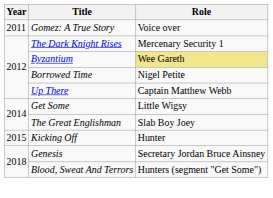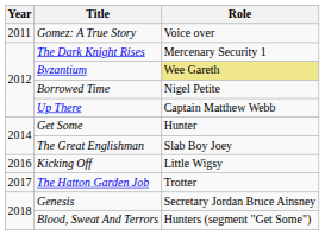 <table class="wikitable sortable">
 <tr>
 <th>Year</th>
 <th>Title</th>
 <th>Role</th>
 </tr>
 <tr>
 <td>2011</td>
 <td><em>Gomez: A True Story</em></td>
 <td>Voice over</td>
 </tr>
 <tr>
 <td rowspan=4>2012</td>
 <td><em><a href='#'>The Dark Knight Rises</a></em></td>
 <td>Mercenary Security 1</td>
 </tr>
 <tr>
 <td><em><a href='#'>Byzantium</a></em></td>
 <td style="background: khaki;">Wee Gareth</td>
 </tr>
 <tr>
 <td><em>Borrowed Time</em></td>
 <td>Nigel Petite</td>
 </tr>
 <tr>
 <td><em><a href='#'>Up There</a></em></td>
 <td>Captain Matthew Webb</td>
 </tr>
 <tr>
 <td rowspan=2>2014</td>
 <td><em>Get Some</em></td>
-<td>Little Wigsy</td>
+<td>Hunter</td>
 </tr>
 <tr>
 <td><em>The Great Englishman</em></td>
 <td>Slab Boy Joey</td>
 </tr>
 <tr>
-<td>2015</td>
+<td>2016</td>
 <td><em>Kicking Off</em></td>
-<td>Hunter</td>
+<td>Little Wigsy</td>
+</tr>
+<tr>
+<td>2017</td>
+<td><em><a href='#'>The Hatton Garden Job</a></em></td>
+<td>Trotter</td>
 </tr>
 <tr>
 <td rowspan=2>2018</td>
 <td><em>Genesis</em></td>
 <td>Secretary Jordan Bruce Ainsney</td>
 </tr>
 <tr>
 <td><em>Blood, Sweat And Terrors</em></td>
 <td>Hunters (segment "Get Some")</td>
 </tr>
 </table>
